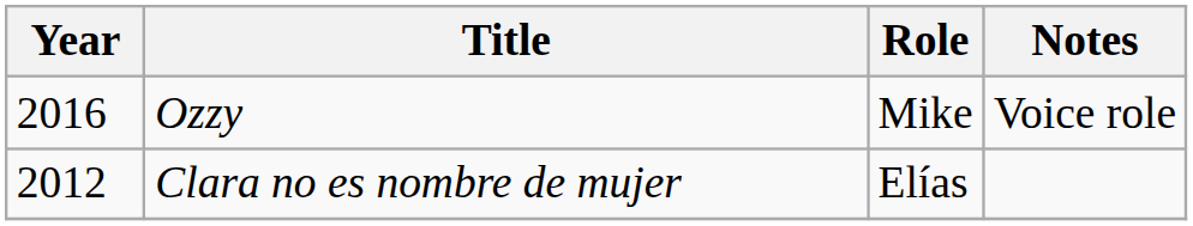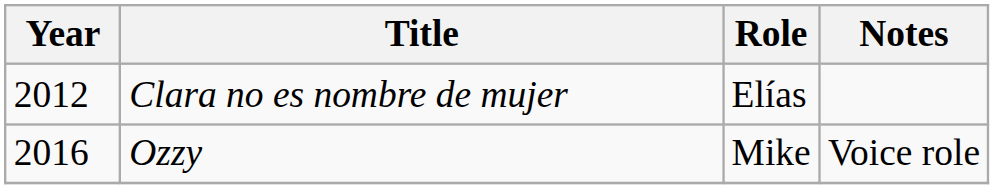 <table class="wikitable sortable">
 <tr>
 <th width="42">Year</th>
 <th width="250">Title</th>
 <th>Role</th>
 <th class="unsortable">Notes</th>
 </tr>
 <tr>
+<td>2012</td>
+<td><em>Clara no es nombre de mujer</em></td>
+<td>Elías</td>
+<td></td>
+</tr>
+<tr>
 <td>2016</td>
 <td><em>Ozzy</em></td>
 <td>Mike</td>
 <td>Voice role</td>
 </tr>
 <tr>
-<td>2012</td>
-<td><em>Clara no es nombre de mujer</em></td>
-<td>Elías</td>
-<td></td>
-</tr>
-<tr>
 </tr>
 </table>
